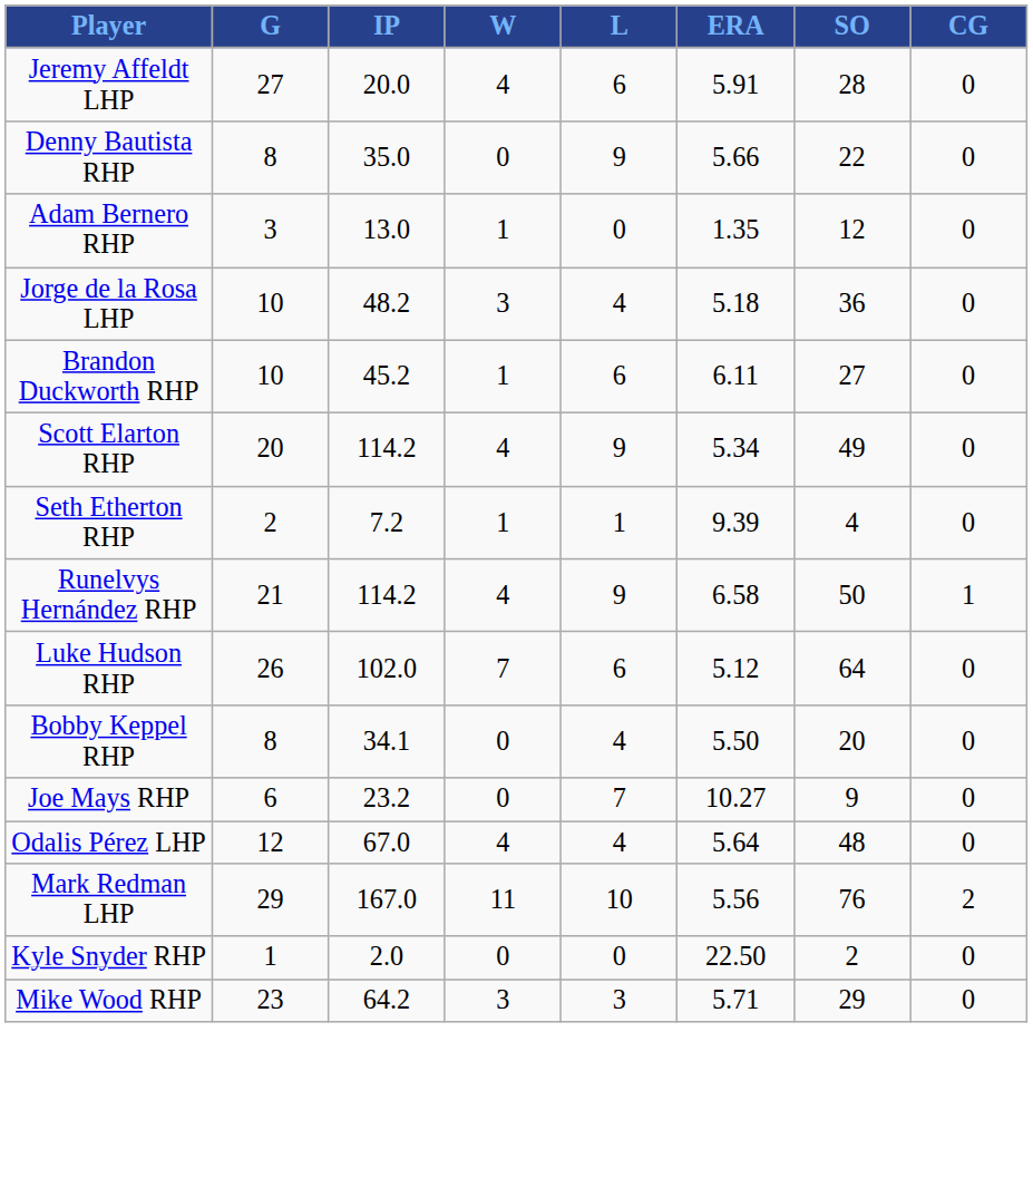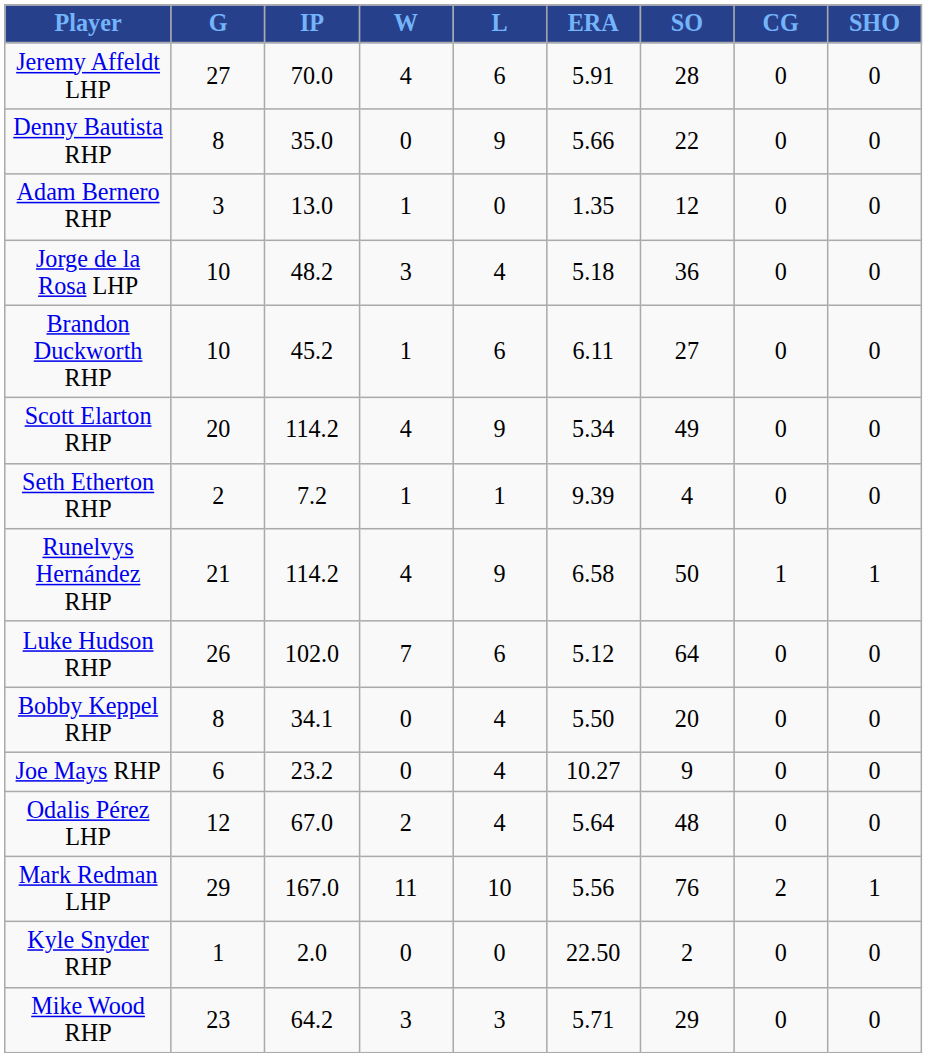 <table class="wikitable sortable">
 <tr>
 <th style="background:#27408B;color:#74B4FA;" width="16%">Player</th>
 <th style="background:#27408B;color:#74B4FA;" width="9%">G</th>
 <th style="background:#27408B;color:#74B4FA;" width="9%">IP</th>
 <th style="background:#27408B;color:#74B4FA;" width="9%">W</th>
 <th style="background:#27408B;color:#74B4FA;" width="9%">L</th>
 <th style="background:#27408B;color:#74B4FA;" width="9%">ERA</th>
 <th style="background:#27408B;color:#74B4FA;" width="9%">SO</th>
 <th style="background:#27408B;color:#74B4FA;" width="9%">CG</th>
+<th style="background:#27408B;color:#74B4FA;" width="9%">SHO</th>
 </tr>
 <tr align=center>
 <td><a href='#'>Jeremy Affeldt</a> LHP</td>
 <td>27</td>
-<td>20.0</td>
+<td>70.0</td>
 <td>4</td>
 <td>6</td>
 <td>5.91</td>
 <td>28</td>
+<td>0</td>
 <td>0</td>
 </tr>
 <tr align=center>
 <td><a href='#'>Denny Bautista</a> RHP</td>
 <td>8</td>
 <td>35.0</td>
 <td>0</td>
 <td>9</td>
 <td>5.66</td>
 <td>22</td>
 <td>0</td>
+<td>0</td>
 </tr>
 <tr align=center>
 <td><a href='#'>Adam Bernero</a> RHP</td>
 <td>3</td>
 <td>13.0</td>
 <td>1</td>
 <td>0</td>
 <td>1.35</td>
 <td>12</td>
+<td>0</td>
 <td>0</td>
 </tr>
 <tr align=center>
 <td><a href='#'>Jorge de la Rosa</a> LHP</td>
 <td>10</td>
 <td>48.2</td>
 <td>3</td>
 <td>4</td>
 <td>5.18</td>
 <td>36</td>
 <td>0</td>
+<td>0</td>
 </tr>
 <tr align=center>
 <td><a href='#'>Brandon Duckworth</a> RHP</td>
 <td>10</td>
 <td>45.2</td>
 <td>1</td>
 <td>6</td>
 <td>6.11</td>
 <td>27</td>
+<td>0</td>
 <td>0</td>
 </tr>
 <tr align=center>
 <td><a href='#'>Scott Elarton</a> RHP</td>
 <td>20</td>
 <td>114.2</td>
 <td>4</td>
 <td>9</td>
 <td>5.34</td>
 <td>49</td>
 <td>0</td>
+<td>0</td>
 </tr>
 <tr align=center>
 <td><a href='#'>Seth Etherton</a> RHP</td>
 <td>2</td>
 <td>7.2</td>
 <td>1</td>
 <td>1</td>
 <td>9.39</td>
 <td>4</td>
+<td>0</td>
 <td>0</td>
 </tr>
 <tr align=center>
 <td><a href='#'>Runelvys Hernández</a> RHP</td>
 <td>21</td>
 <td>114.2</td>
 <td>4</td>
 <td>9</td>
 <td>6.58</td>
 <td>50</td>
 <td>1</td>
+<td>1</td>
 </tr>
 <tr align=center>
 <td><a href='#'>Luke Hudson</a> RHP</td>
 <td>26</td>
 <td>102.0</td>
 <td>7</td>
 <td>6</td>
 <td>5.12</td>
 <td>64</td>
+<td>0</td>
 <td>0</td>
 </tr>
 <tr align=center>
 <td><a href='#'>Bobby Keppel</a> RHP</td>
 <td>8</td>
 <td>34.1</td>
 <td>0</td>
 <td>4</td>
 <td>5.50</td>
 <td>20</td>
 <td>0</td>
+<td>0</td>
 </tr>
 <tr align=center>
 <td><a href='#'>Joe Mays</a> RHP</td>
 <td>6</td>
 <td>23.2</td>
 <td>0</td>
-<td>7</td>
+<td>4</td>
 <td>10.27</td>
 <td>9</td>
+<td>0</td>
 <td>0</td>
 </tr>
 <tr align=center>
 <td><a href='#'>Odalis Pérez</a> LHP</td>
 <td>12</td>
 <td>67.0</td>
-<td>4</td>
+<td>2</td>
 <td>4</td>
 <td>5.64</td>
 <td>48</td>
+<td>0</td>
 <td>0</td>
 </tr>
 <tr align=center>
 <td><a href='#'>Mark Redman</a> LHP</td>
 <td>29</td>
 <td>167.0</td>
 <td>11</td>
 <td>10</td>
 <td>5.56</td>
 <td>76</td>
 <td>2</td>
+<td>1</td>
 </tr>
 <tr align=center>
 <td><a href='#'>Kyle Snyder</a> RHP</td>
 <td>1</td>
 <td>2.0</td>
 <td>0</td>
 <td>0</td>
 <td>22.50</td>
 <td>2</td>
+<td>0</td>
 <td>0</td>
 </tr>
 <tr align=center>
 <td><a href='#'>Mike Wood</a> RHP</td>
 <td>23</td>
 <td>64.2</td>
 <td>3</td>
 <td>3</td>
 <td>5.71</td>
 <td>29</td>
 <td>0</td>
+<td>0</td>
 </tr>
 </table>
